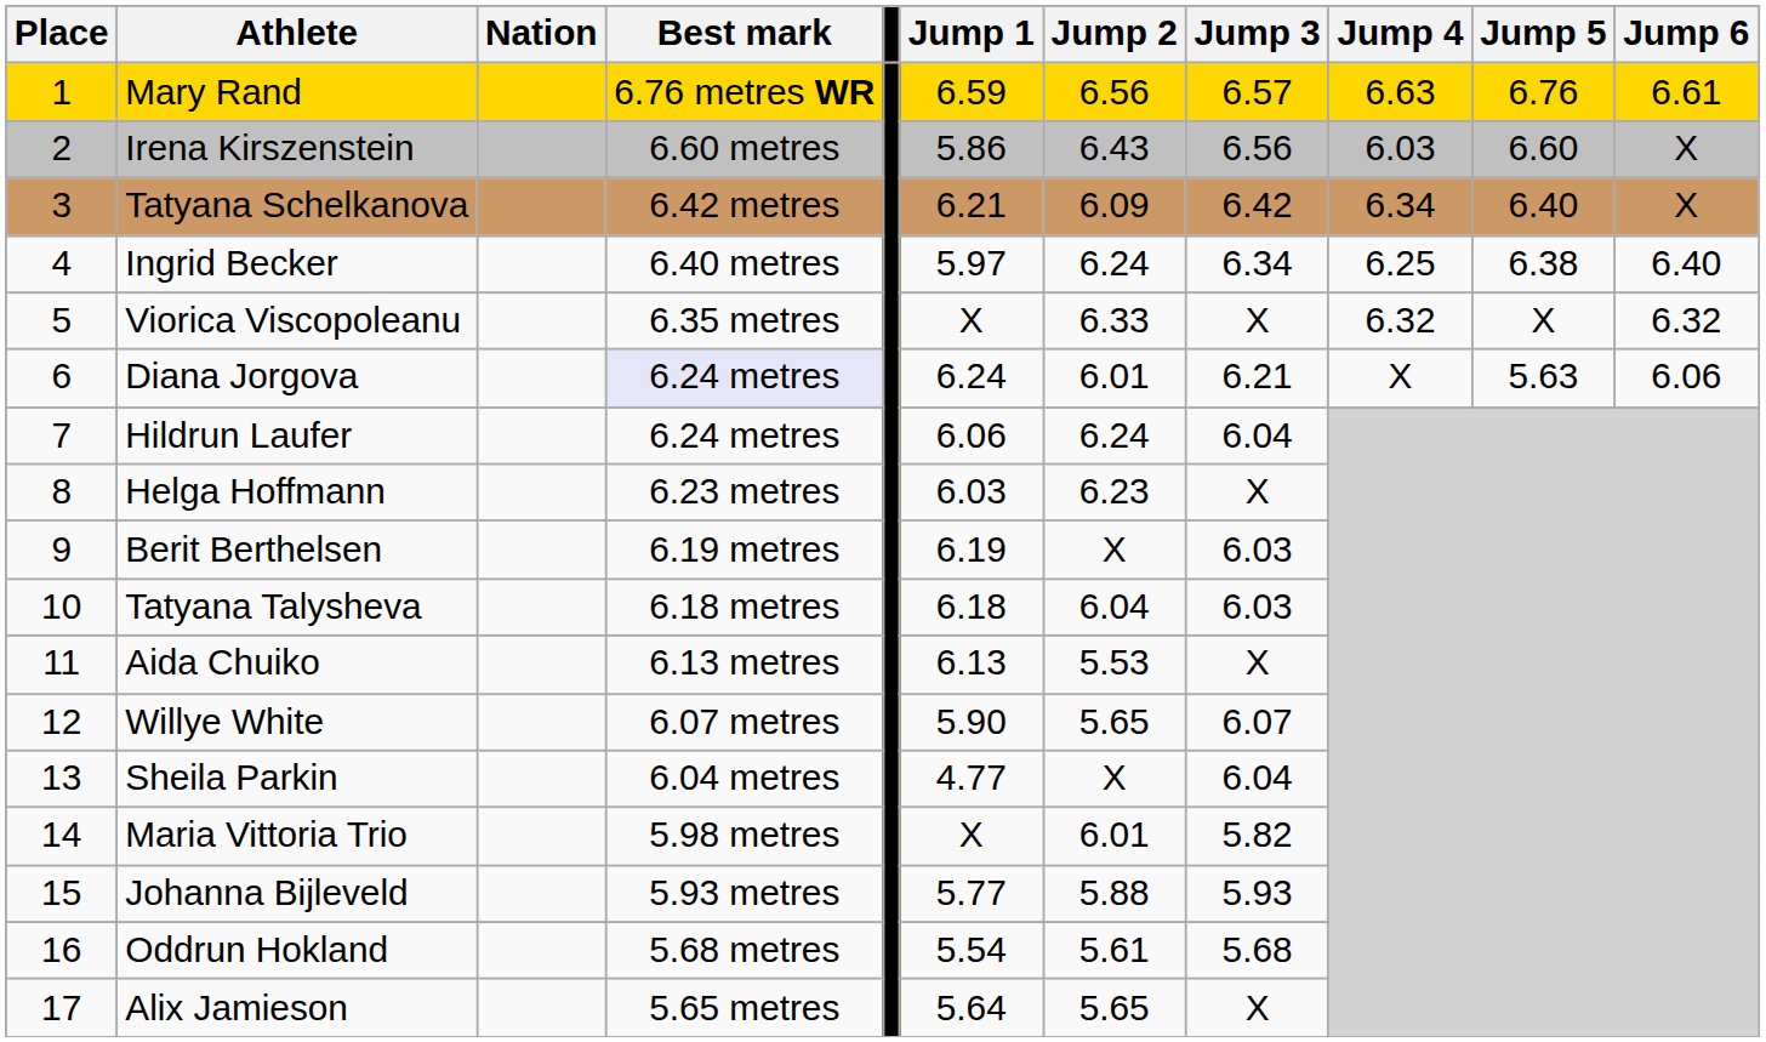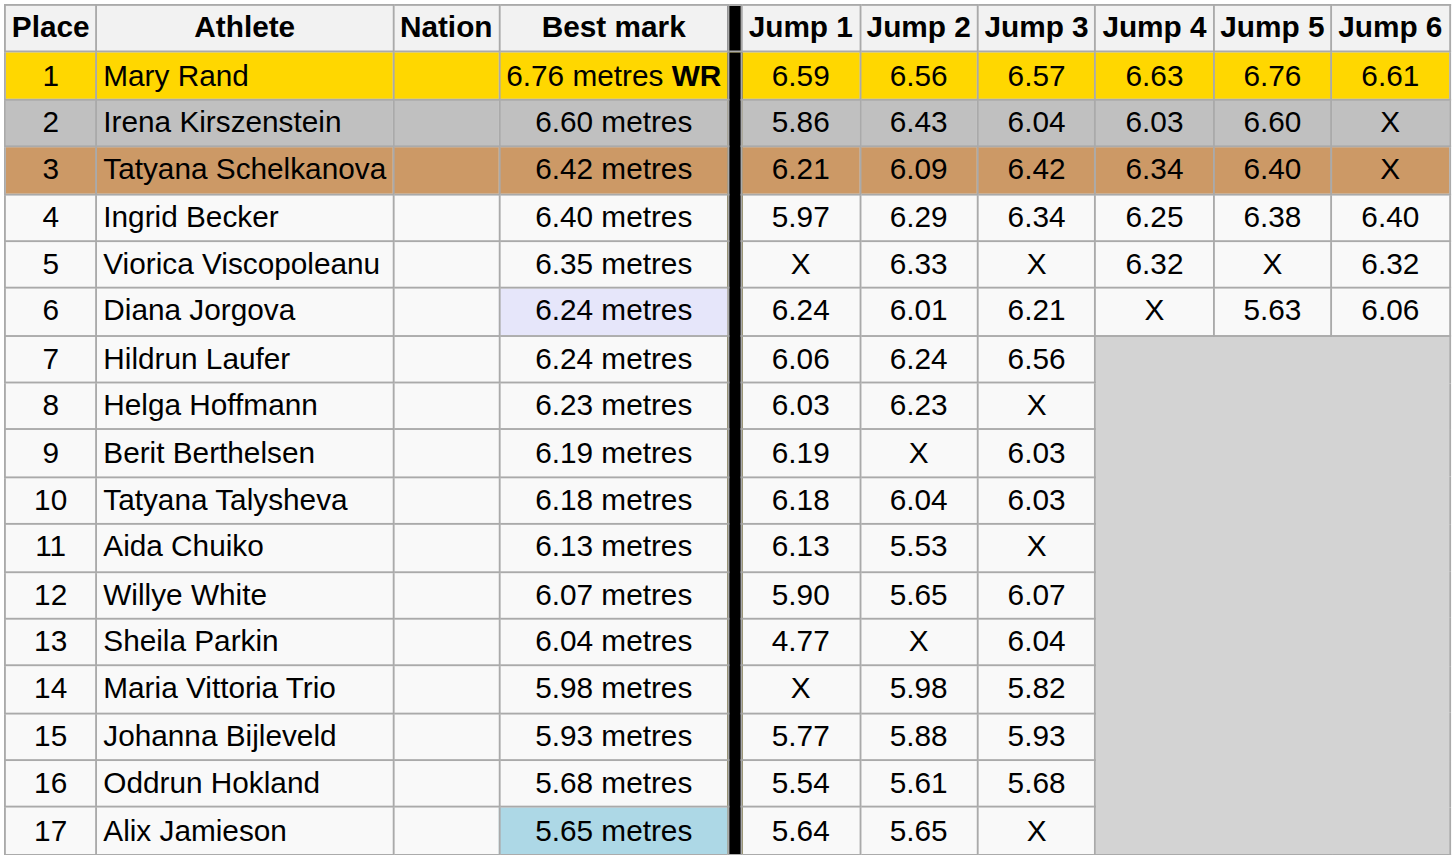 <table class=wikitable>
 <tr>
 <th>Place</th>
 <th>Athlete</th>
 <th>Nation</th>
 <th>Best mark</th>
 <td bgcolor=black></td>
 <th>Jump 1</th>
 <th>Jump 2</th>
 <th>Jump 3</th>
 <th>Jump 4</th>
 <th>Jump 5</th>
 <th>Jump 6</th>
 </tr>
 <tr align=center bgcolor=gold>
 <td>1</td>
 <td align=left>Mary Rand</td>
 <td align=left></td>
 <td>6.76 metres <strong>WR</strong></td>
 <td rowspan=17 bgcolor=black></td>
 <td>6.59</td>
 <td>6.56</td>
 <td>6.57</td>
 <td>6.63</td>
 <td>6.76</td>
 <td>6.61</td>
 </tr>
 <tr align=center bgcolor=silver>
 <td>2</td>
 <td align=left>Irena Kirszenstein</td>
 <td align=left></td>
 <td>6.60 metres</td>
 <td>5.86</td>
 <td>6.43</td>
-<td>6.56</td>
+<td>6.04</td>
 <td>6.03</td>
 <td>6.60</td>
 <td>X</td>
 </tr>
 <tr align=center bgcolor=cc9966>
 <td>3</td>
 <td align=left>Tatyana Schelkanova</td>
 <td align=left></td>
 <td>6.42 metres</td>
 <td>6.21</td>
 <td>6.09</td>
 <td>6.42</td>
 <td>6.34</td>
 <td>6.40</td>
 <td>X</td>
 </tr>
 <tr align=center>
 <td>4</td>
 <td align=left>Ingrid Becker</td>
 <td align=left></td>
 <td>6.40 metres</td>
 <td>5.97</td>
-<td>6.24</td>
+<td>6.29</td>
 <td>6.34</td>
 <td>6.25</td>
 <td>6.38</td>
 <td>6.40</td>
 </tr>
 <tr align=center>
 <td>5</td>
 <td align=left>Viorica Viscopoleanu</td>
 <td align=left></td>
 <td>6.35 metres</td>
 <td>X</td>
 <td>6.33</td>
 <td>X</td>
 <td>6.32</td>
 <td>X</td>
 <td>6.32</td>
 </tr>
 <tr align=center>
 <td>6</td>
 <td align=left>Diana Jorgova</td>
 <td align=left></td>
 <td style="background: lavender;">6.24 metres</td>
 <td>6.24</td>
 <td>6.01</td>
 <td>6.21</td>
 <td>X</td>
 <td>5.63</td>
 <td>6.06</td>
 </tr>
 <tr align=center>
 <td>7</td>
 <td align=left>Hildrun Laufer</td>
 <td align=left></td>
 <td>6.24 metres</td>
 <td>6.06</td>
 <td>6.24</td>
-<td>6.04</td>
+<td>6.56</td>
 <td rowspan=11 colspan=3 bgcolor=lightgray></td>
 </tr>
 <tr align=center>
 <td>8</td>
 <td align=left>Helga Hoffmann</td>
 <td align=left></td>
 <td>6.23 metres</td>
 <td>6.03</td>
 <td>6.23</td>
 <td>X</td>
 </tr>
 <tr align=center>
 <td>9</td>
 <td align=left>Berit Berthelsen</td>
 <td align=left></td>
 <td>6.19 metres</td>
 <td>6.19</td>
 <td>X</td>
 <td>6.03</td>
 </tr>
 <tr align=center>
 <td>10</td>
 <td align=left>Tatyana Talysheva</td>
 <td align=left></td>
 <td>6.18 metres</td>
 <td>6.18</td>
 <td>6.04</td>
 <td>6.03</td>
 </tr>
 <tr align=center>
 <td>11</td>
 <td align=left>Aida Chuiko</td>
 <td align=left></td>
 <td>6.13 metres</td>
 <td>6.13</td>
 <td>5.53</td>
 <td>X</td>
 </tr>
 <tr align=center>
 <td>12</td>
 <td align=left>Willye White</td>
 <td align=left></td>
 <td>6.07 metres</td>
 <td>5.90</td>
 <td>5.65</td>
 <td>6.07</td>
 </tr>
 <tr align=center>
 <td>13</td>
 <td align=left>Sheila Parkin</td>
 <td align=left></td>
 <td>6.04 metres</td>
 <td>4.77</td>
 <td>X</td>
 <td>6.04</td>
 </tr>
 <tr align=center>
 <td>14</td>
 <td align=left>Maria Vittoria Trio</td>
 <td align=left></td>
 <td>5.98 metres</td>
 <td>X</td>
-<td>6.01</td>
+<td>5.98</td>
 <td>5.82</td>
 </tr>
 <tr align=center>
 <td>15</td>
 <td align=left>Johanna Bijleveld</td>
 <td align=left></td>
 <td>5.93 metres</td>
 <td>5.77</td>
 <td>5.88</td>
 <td>5.93</td>
 </tr>
 <tr align=center>
 <td>16</td>
 <td align=left>Oddrun Hokland</td>
 <td align=left></td>
 <td>5.68 metres</td>
 <td>5.54</td>
 <td>5.61</td>
 <td>5.68</td>
 </tr>
 <tr align=center>
 <td>17</td>
 <td align=left>Alix Jamieson</td>
 <td align=left></td>
-<td>5.65 metres</td>
+<td style="background: lightblue;">5.65 metres</td>
 <td>5.64</td>
 <td>5.65</td>
 <td>X</td>
 </tr>
 </table>
